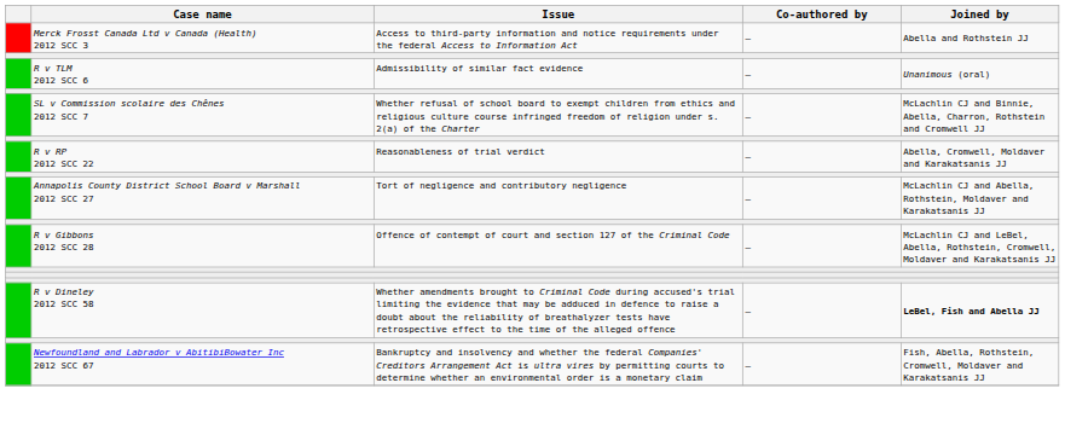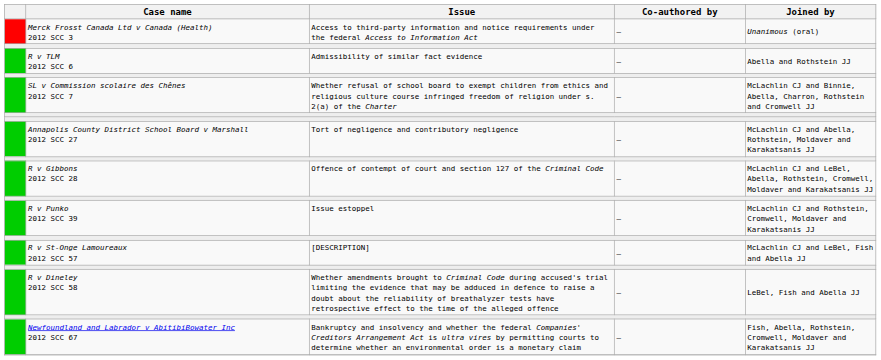 <table class="wikitable" width=100%>
 <tr bgcolor="#CCCCCC">
 <th width=25px></th>
 <th width=32.5%>Case name</th>
 <th>Issue</th>
 <th width=15%>Co-authored by</th>
 <th width=15%>Joined by</th>
 </tr>
 <tr>
 <td bgcolor="red"></td>
 <td align=left valign=top><small><em>Merck Frosst Canada Ltd v Canada (Health)</em><br> 2012 SCC 3 </small></td>
 <td valign=top><small> Access to third-party information and notice requirements under the federal <em>Access to Information Act</em></small></td>
 <td><small> –</small></td>
-<td><small>  Abella and Rothstein JJ</small></td>
+<td><small> <em>Unanimous</em> (oral)</small></td>
 </tr>
 <tr>
 <td bgcolor=#EEEEEE colspan=5 valign=top><small></small></td>
 </tr>
 <tr>
 <td bgcolor="00cd00"></td>
 <td align=left valign=top><small><em>R v TLM</em><br> 2012 SCC 6 </small></td>
 <td valign=top><small>Admissibility of similar fact evidence</small></td>
 <td><small> –</small></td>
-<td><small> <em>Unanimous</em> (oral)</small></td>
+<td><small>  Abella and Rothstein JJ</small></td>
 </tr>
 <tr>
 <td bgcolor=#EEEEEE colspan=5 valign=top><small></small></td>
 </tr>
 <tr>
 <td bgcolor="00cd00"></td>
 <td align=left valign=top><small><em>SL v Commission scolaire des Chênes</em><br> 2012 SCC 7 </small></td>
 <td valign=top><small>Whether refusal of school board to exempt children from ethics and religious culture course infringed freedom of religion under s. 2(a) of the <em>Charter</em></small></td>
 <td><small> –</small></td>
 <td><small> McLachlin CJ and Binnie, Abella, Charron, Rothstein and Cromwell JJ</small></td>
 </tr>
 <tr>
 <td bgcolor=#EEEEEE colspan=5 valign=top><small></small></td>
-</tr>
-<tr>
-<td bgcolor="00cd00"></td>
-<td align=left valign=top><small><em>R v RP</em><br> 2012 SCC 22 </small></td>
-<td valign=top><small>Reasonableness of trial verdict</small></td>
-<td><small> –</small></td>
-<td><small> Abella, Cromwell, Moldaver and Karakatsanis JJ</small></td>
 </tr>
 <tr>
 <td bgcolor=#EEEEEE colspan=5 valign=top><small></small></td>
 </tr>
 <tr>
 <td bgcolor="00cd00"></td>
 <td align=left valign=top><small><em>Annapolis County District School Board v Marshall</em><br> 2012 SCC 27 </small></td>
 <td valign=top><small>Tort of negligence and contributory negligence</small></td>
 <td><small> –</small></td>
 <td><small> McLachlin CJ and Abella, Rothstein, Moldaver and Karakatsanis JJ</small></td>
 </tr>
 <tr>
 <td bgcolor=#EEEEEE colspan=5 valign=top><small></small></td>
 </tr>
 <tr>
 <td bgcolor="00cd00"></td>
 <td align=left valign=top><small><em>R v Gibbons</em><br> 2012 SCC 28 </small></td>
 <td valign=top><small>Offence of contempt of court and section 127 of the <em>Criminal Code</em></small></td>
 <td><small> –</small></td>
 <td><small> McLachlin CJ and LeBel, Abella, Rothstein, Cromwell, Moldaver and Karakatsanis JJ</small></td>
 </tr>
 <tr>
 <td bgcolor=#EEEEEE colspan=5 valign=top><small></small></td>
 </tr>
 <tr>
+<td bgcolor="00cd00"></td>
+<td align=left valign=top><small><em>R v Punko</em><br> 2012 SCC 39 </small></td>
+<td valign=top><small>Issue estoppel</small></td>
+<td><small> –</small></td>
+<td><small> McLachlin CJ and Rothstein, Cromwell, Moldaver and Karakatsanis JJ</small></td>
+</tr>
+<tr>
 <td bgcolor=#EEEEEE colspan=5 valign=top><small></small></td>
+</tr>
+<tr>
+<td bgcolor="00cd00"></td>
+<td align=left valign=top><small><em>R v St-Onge Lamoureaux</em><br> 2012 SCC 57 </small></td>
+<td valign=top><small>[DESCRIPTION]</small></td>
+<td><small> –</small></td>
+<td><small> McLachlin CJ and LeBel, Fish and Abella JJ</small></td>
 </tr>
 <tr>
 <td bgcolor=#EEEEEE colspan=5 valign=top><small></small></td>
 </tr>
 <tr>
 <td bgcolor="00cd00"></td>
 <td align=left valign=top><small><em>R v Dineley</em><br> 2012 SCC 58 </small></td>
 <td valign=top><small>Whether amendments brought to <em>Criminal Code</em> during accused's trial limiting the evidence that may be adduced in defence to raise a doubt about the reliability of breathalyzer tests have retrospective effect to the time of the alleged offence</small></td>
 <td><small> –</small></td>
-<td><strong><small> LeBel, Fish and Abella JJ</small></strong></td>
+<td><small> LeBel, Fish and Abella JJ</small></td>
 </tr>
 <tr>
 <td bgcolor=#EEEEEE colspan=5 valign=top><small></small></td>
 </tr>
 <tr>
 <td bgcolor="00cd00"></td>
 <td align=left valign=top><small><em><a href='#'>Newfoundland and Labrador v AbitibiBowater Inc</a></em><br> 2012 SCC 67 </small></td>
 <td valign=top><small>Bankruptcy and insolvency and whether the federal <em>Companies' Creditors Arrangement Act</em> is <em>ultra vires</em> by permitting courts to determine whether an environmental order is a monetary claim</small></td>
 <td><small> –</small></td>
 <td><small> Fish, Abella, Rothstein, Cromwell, Moldaver and Karakatsanis JJ</small></td>
 </tr>
 <tr>
 </tr>
 </table>
